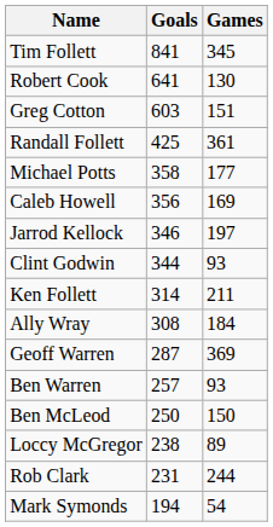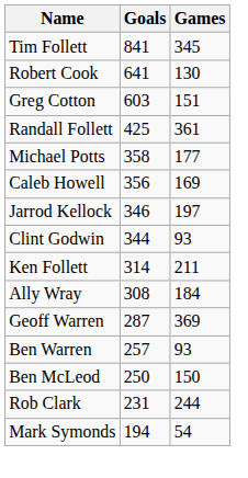 <table class="wikitable">
 <tr>
 <th>Name</th>
 <th>Goals</th>
 <th>Games</th>
 </tr>
 <tr>
 <td>Tim Follett</td>
 <td>841</td>
 <td>345</td>
 </tr>
 <tr>
 <td>Robert Cook</td>
 <td>641</td>
 <td>130</td>
 </tr>
 <tr>
 <td>Greg Cotton</td>
 <td>603</td>
 <td>151</td>
 </tr>
 <tr>
 <td>Randall Follett</td>
 <td>425</td>
 <td>361</td>
 </tr>
 <tr>
 <td>Michael Potts</td>
 <td>358</td>
 <td>177</td>
 </tr>
 <tr>
 <td>Caleb Howell</td>
 <td>356</td>
 <td>169</td>
 </tr>
 <tr>
 <td>Jarrod Kellock</td>
 <td>346</td>
 <td>197</td>
 </tr>
 <tr>
 <td>Clint Godwin</td>
 <td>344</td>
 <td>93</td>
 </tr>
 <tr>
 <td>Ken Follett</td>
 <td>314</td>
 <td>211</td>
 </tr>
 <tr>
 <td>Ally Wray</td>
 <td>308</td>
 <td>184</td>
 </tr>
 <tr>
 <td>Geoff Warren</td>
 <td>287</td>
 <td>369</td>
 </tr>
 <tr>
 <td>Ben Warren</td>
 <td>257</td>
 <td>93</td>
 </tr>
 <tr>
 <td>Ben McLeod</td>
 <td>250</td>
 <td>150</td>
 </tr>
 <tr>
-<td>Loccy McGregor</td>
-<td>238</td>
-<td>89</td>
-</tr>
-<tr>
 <td>Rob Clark</td>
 <td>231</td>
 <td>244</td>
 </tr>
 <tr>
 <td>Mark Symonds</td>
 <td>194</td>
 <td>54</td>
 </tr>
 </table>
